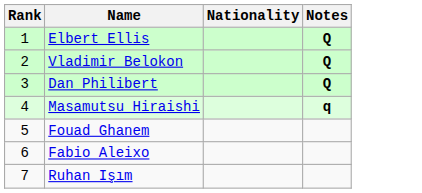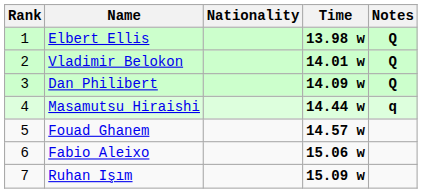 <table class="wikitable sortable" style="text-align:center">
 <tr>
 <th>Rank</th>
 <th>Name</th>
 <th>Nationality</th>
+<th>Time</th>
 <th>Notes</th>
 </tr>
 <tr bgcolor=ccffcc>
 <td>1</td>
 <td align=left><a href='#'>Elbert Ellis</a></td>
 <td align=left></td>
+<td><strong>13.98</strong> <strong>w</strong></td>
 <td><strong>Q</strong></td>
 </tr>
 <tr bgcolor=ccffcc>
 <td>2</td>
 <td align=left><a href='#'>Vladimir Belokon</a></td>
 <td align=left></td>
+<td><strong>14.01</strong> <strong>w</strong></td>
 <td><strong>Q</strong></td>
 </tr>
 <tr bgcolor=ccffcc>
 <td>3</td>
 <td align=left><a href='#'>Dan Philibert</a></td>
 <td align=left></td>
+<td><strong>14.09</strong> <strong>w</strong></td>
 <td><strong>Q</strong></td>
 </tr>
 <tr bgcolor=ddffdd>
 <td>4</td>
 <td align=left><a href='#'>Masamutsu Hiraishi</a></td>
 <td align=left></td>
+<td><strong>14.44</strong> <strong>w</strong></td>
 <td><strong>q</strong></td>
 </tr>
 <tr>
 <td>5</td>
 <td align=left><a href='#'>Fouad Ghanem</a></td>
 <td align=left></td>
+<td><strong>14.57</strong> <strong>w</strong></td>
 <td></td>
 </tr>
 <tr>
 <td>6</td>
 <td align=left><a href='#'>Fabio Aleixo</a></td>
 <td align=left></td>
+<td><strong>15.06</strong> <strong>w</strong></td>
 <td></td>
 </tr>
 <tr>
 <td>7</td>
 <td align=left><a href='#'>Ruhan Işım</a></td>
 <td align=left></td>
+<td><strong>15.09</strong> <strong>w</strong></td>
 <td></td>
 </tr>
 </table>
